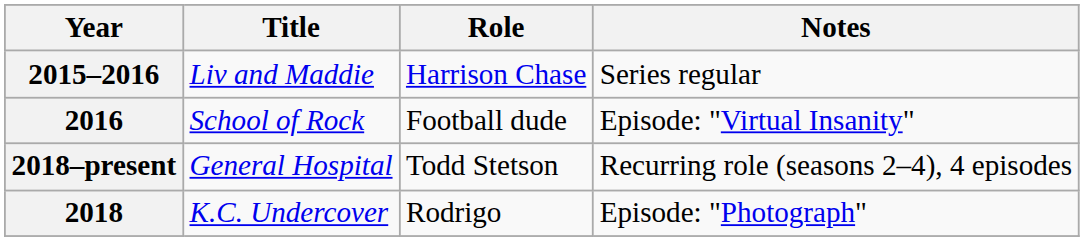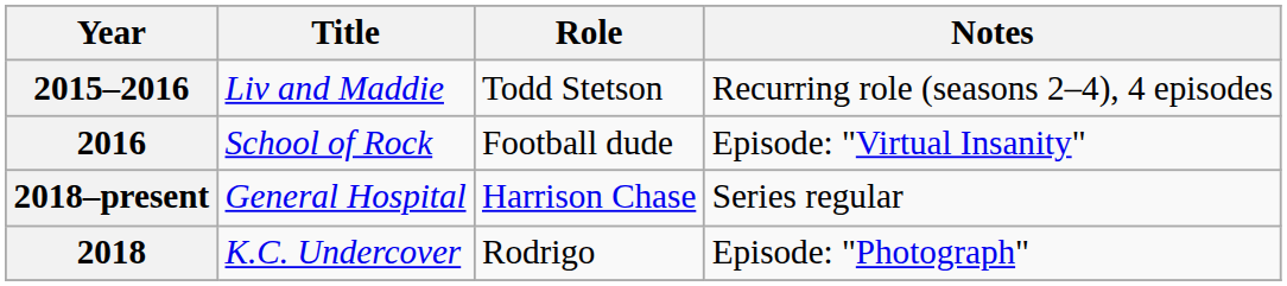 <table class="wikitable sortable plainrowheaders">
 <tr>
 <th scope="col">Year</th>
 <th scope="col">Title</th>
 <th scope="col">Role</th>
 <th scope="col" class="unsortable">Notes</th>
 </tr>
 <tr>
 <th scope="row">2015–2016</th>
 <td><em><a href='#'>Liv and Maddie</a></em></td>
-<td><a href='#'>Harrison Chase</a></td>
-<td>Series regular</td>
+<td>Todd Stetson</td>
+<td>Recurring role (seasons 2–4), 4 episodes</td>
 </tr>
 <tr>
 <th scope="row">2016</th>
 <td><em><a href='#'>School of Rock</a></em></td>
 <td>Football dude</td>
 <td>Episode: "<a href='#'>Virtual Insanity</a>"</td>
 </tr>
 <tr>
 <th scope="row">2018–present</th>
 <td><em><a href='#'>General Hospital</a></em></td>
-<td>Todd Stetson</td>
-<td>Recurring role (seasons 2–4), 4 episodes</td>
+<td><a href='#'>Harrison Chase</a></td>
+<td>Series regular</td>
 </tr>
 <tr>
 <th scope="row">2018</th>
 <td><em><a href='#'>K.C. Undercover</a></em></td>
 <td>Rodrigo</td>
 <td>Episode: "<a href='#'>Photograph</a>"</td>
 </tr>
 </table>
